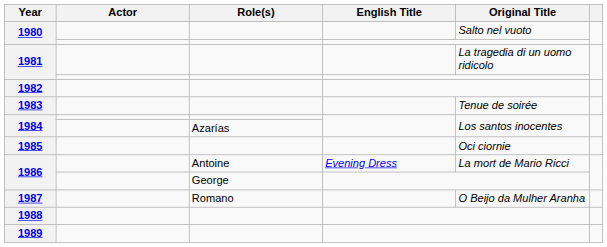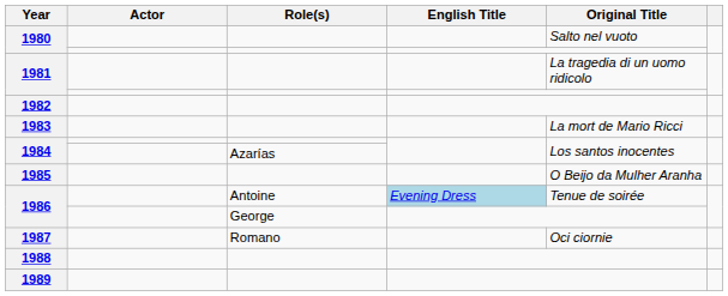 <table class="wikitable unsortable">
 <tr>
 <th scope="col" style="width:3%;">Year</th>
 <th scope="col" style="width:10%;">Actor</th>
 <th scope="col" style="width:10%;">Role(s)</th>
 <th scope="col" style="width:10%;">English Title</th>
 <th scope="col" style="width:10%;">Original Title</th>
 <th scope="col" style="width:1%;" class="unsortable"></th>
 </tr>
 <tr>
 <th rowspan="2" style="text-align:center;"><a href='#'>1980</a></th>
 <td></td>
 <td></td>
 <td></td>
 <td><em>Salto nel vuoto</em></td>
 <td rowspan="2" style="text-align:center;"><br></td>
 </tr>
 <tr>
 <td> </td>
 <td></td>
 <td colspan="2"></td>
 </tr>
 <tr>
 <th rowspan="2" style="text-align:center;"><a href='#'>1981</a></th>
 <td></td>
 <td></td>
 <td></td>
 <td><em>La tragedia di un uomo ridicolo</em></td>
 <td rowspan="2" style="text-align:center;"><br></td>
 </tr>
 <tr>
 <td> </td>
 <td></td>
 <td colspan="2"></td>
 </tr>
 <tr>
 <th style="text-align:center;"><a href='#'>1982</a></th>
 <td></td>
 <td></td>
 <td colspan="2"></td>
 <td style="text-align:center;"></td>
 </tr>
 <tr>
 <th style="text-align:center;"><a href='#'>1983</a></th>
 <td></td>
 <td></td>
 <td></td>
-<td><em>Tenue de soirée</em></td>
+<td><em>La mort de Mario Ricci</em></td>
 <td style="text-align:center;"></td>
 </tr>
 <tr>
 <th rowspan="2" style="text-align:center;"><a href='#'>1984</a></th>
 <td></td>
 <td></td>
 <td rowspan="2"></td>
 <td rowspan="2"><em>Los santos inocentes</em></td>
 <td rowspan="2" style="text-align:center;"></td>
 </tr>
 <tr>
 <td></td>
 <td>Azarías</td>
 </tr>
 <tr>
 <th style="text-align:center;"><a href='#'>1985</a></th>
 <td></td>
 <td></td>
 <td></td>
-<td><em>Oci ciornie</em></td>
+<td><em>O Beijo da Mulher Aranha</em></td>
 <td style="text-align:center;"></td>
 </tr>
 <tr>
 <th rowspan="2" style="text-align:center;"><a href='#'>1986</a></th>
 <td></td>
 <td>Antoine</td>
-<td><em><a href='#'>Evening Dress</a></em></td>
-<td><em>La mort de Mario Ricci</em></td>
+<td style="background: lightblue;"><em><a href='#'>Evening Dress</a></em></td>
+<td><em>Tenue de soirée</em></td>
 <td rowspan="2" style="text-align:center;"></td>
 </tr>
 <tr>
 <td></td>
 <td>George</td>
 <td colspan="2"></td>
 </tr>
 <tr>
 <th style="text-align:center;"><a href='#'>1987</a></th>
 <td></td>
 <td>Romano</td>
 <td></td>
-<td><em>O Beijo da Mulher Aranha</em></td>
+<td><em>Oci ciornie</em></td>
 <td style="text-align:center;"></td>
 </tr>
 <tr>
 <th style="text-align:center;"><a href='#'>1988</a></th>
 <td></td>
 <td></td>
 <td colspan="2"></td>
 <td style="text-align:center;"></td>
 </tr>
 <tr>
 <th style="text-align:center;"><a href='#'>1989</a></th>
 <td></td>
 <td></td>
 <td colspan="2"></td>
 <td style="text-align:center;"></td>
 </tr>
 </table>
